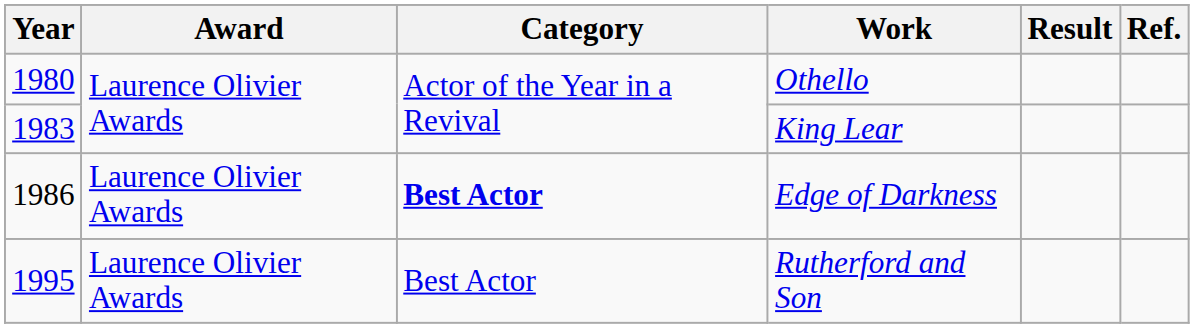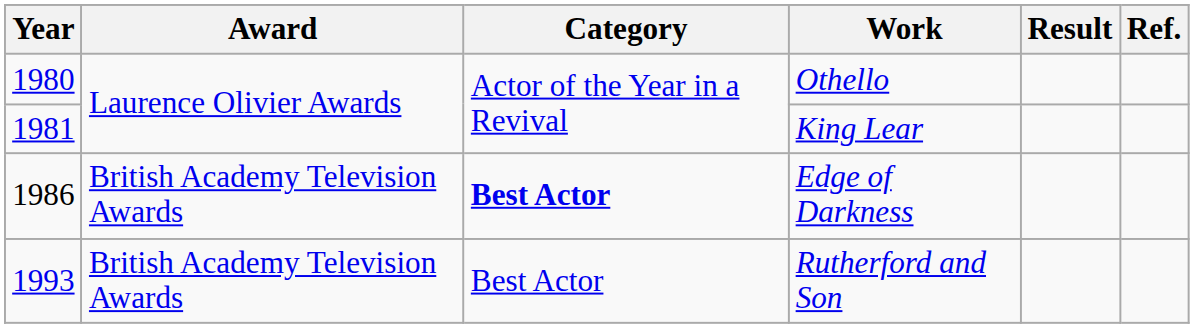 <table class="wikitable">
 <tr>
 <th>Year</th>
 <th>Award</th>
 <th>Category</th>
 <th>Work</th>
 <th>Result</th>
 <th>Ref.</th>
 </tr>
 <tr>
 <td><a href='#'>1980</a></td>
 <td rowspan="2"><a href='#'>Laurence Olivier Awards</a></td>
 <td rowspan="2"><a href='#'>Actor of the Year in a Revival</a></td>
 <td><em><a href='#'>Othello</a></em></td>
 <td></td>
 <td></td>
 </tr>
 <tr>
-<td><a href='#'>1983</a></td>
+<td><a href='#'>1981</a></td>
 <td><a href='#'><em>King Lear</em></a></td>
 <td></td>
 <td></td>
 </tr>
 <tr>
 <td>1986</td>
-<td><a href='#'>Laurence Olivier Awards</a></td>
+<td><a href='#'>British Academy Television Awards</a></td>
 <td><strong><a href='#'>Best Actor</a></strong></td>
 <td><a href='#'><em>Edge of Darkness</em></a></td>
 <td></td>
 <td></td>
 </tr>
 <tr>
-<td><a href='#'>1995</a></td>
-<td><a href='#'>Laurence Olivier Awards</a></td>
+<td><a href='#'>1993</a></td>
+<td><a href='#'>British Academy Television Awards</a></td>
 <td><a href='#'>Best Actor</a></td>
 <td><a href='#'><em>Rutherford and Son</em></a></td>
 <td></td>
 <td></td>
 </tr>
 </table>
